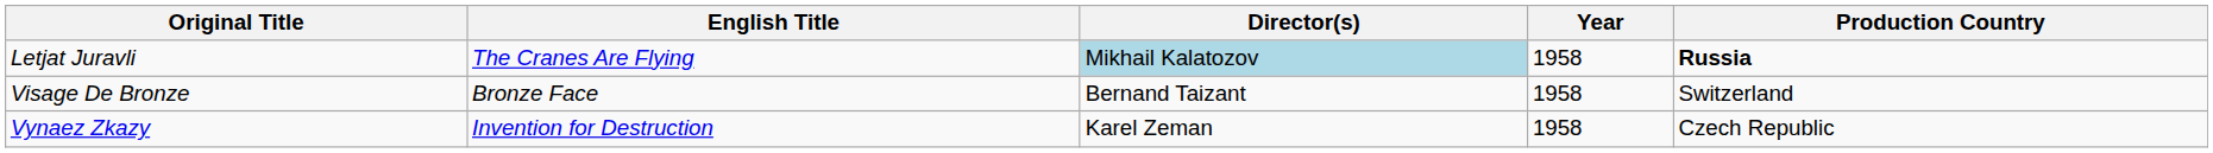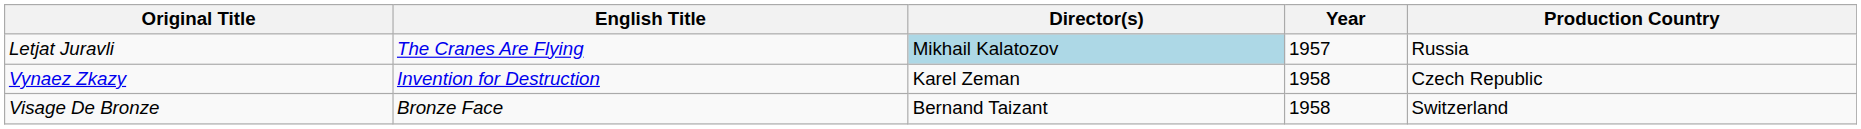 <table class="wikitable sortable" style="width: 100%;">
 <tr>
 <th>Original Title</th>
 <th>English Title</th>
 <th>Director(s)</th>
 <th>Year</th>
 <th>Production Country</th>
 </tr>
 <tr>
 <td><em>Letjat Juravli</em></td>
 <td><em><a href='#'>The Cranes Are Flying</a></em></td>
 <td style="background: lightblue;">Mikhail Kalatozov</td>
+<td>1957</td>
+<td>Russia</td>
+</tr>
+<tr>
+<td><em><a href='#'>Vynaez Zkazy</a></em></td>
+<td><em><a href='#'>Invention for Destruction</a></em></td>
+<td>Karel Zeman</td>
 <td>1958</td>
-<td><strong>Russia</strong></td>
+<td>Czech Republic</td>
 </tr>
 <tr>
 <td><em>Visage De Bronze</em></td>
 <td><em>Bronze Face</em></td>
 <td>Bernand Taizant</td>
 <td>1958</td>
 <td>Switzerland</td>
 </tr>
-<tr>
-<td><em><a href='#'>Vynaez Zkazy</a></em></td>
-<td><em><a href='#'>Invention for Destruction</a></em></td>
-<td>Karel Zeman</td>
-<td>1958</td>
-<td>Czech Republic</td>
-</tr>
 </table>
